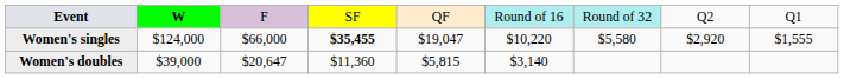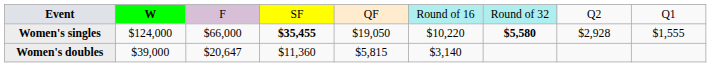 <table class=wikitable style=font-size:90%;text-align:center>
 <tr>
 <td width=130 bgcolor=dfe2e9><strong>Event</strong></td>
 <td width=80 bgcolor=lime><strong>W</strong></td>
 <td width=85 bgcolor=thistle>F</td>
 <td width=85 bgcolor=ffff00>SF</td>
 <td width=85 bgcolor=ffebcd>QF</td>
 <td width=85 bgcolor=afeeee>Round of 16</td>
 <td width=85 bgcolor=afeeee>Round of 32</td>
 <td width=85>Q2</td>
 <td width=85>Q1</td>
 </tr>
 <tr>
 <th style=background:#ededed>Women's singles</th>
 <td>$124,000</td>
 <td>$66,000</td>
 <td><strong>$35,455</strong></td>
-<td>$19,047</td>
+<td>$19,050</td>
 <td>$10,220</td>
-<td>$5,580</td>
-<td>$2,920</td>
+<td><strong>$5,580</strong></td>
+<td>$2,928</td>
 <td>$1,555</td>
 </tr>
 <tr>
 <th style=background:#ededed>Women's doubles</th>
 <td>$39,000</td>
 <td>$20,647</td>
 <td>$11,360</td>
 <td>$5,815</td>
 <td>$3,140</td>
 <td></td>
 <td></td>
 <td></td>
 </tr>
 </table>
